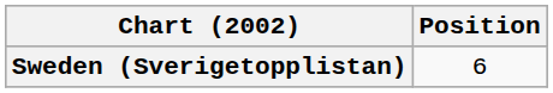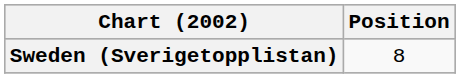 <table class="wikitable plainrowheaders" style="text-align:center">
 <tr>
 <th scope="col">Chart (2002)</th>
 <th scope="col">Position</th>
 </tr>
 <tr>
 <th scope="row">Sweden (Sverigetopplistan)</th>
-<td>6</td>
+<td>8</td>
 </tr>
 </table>
